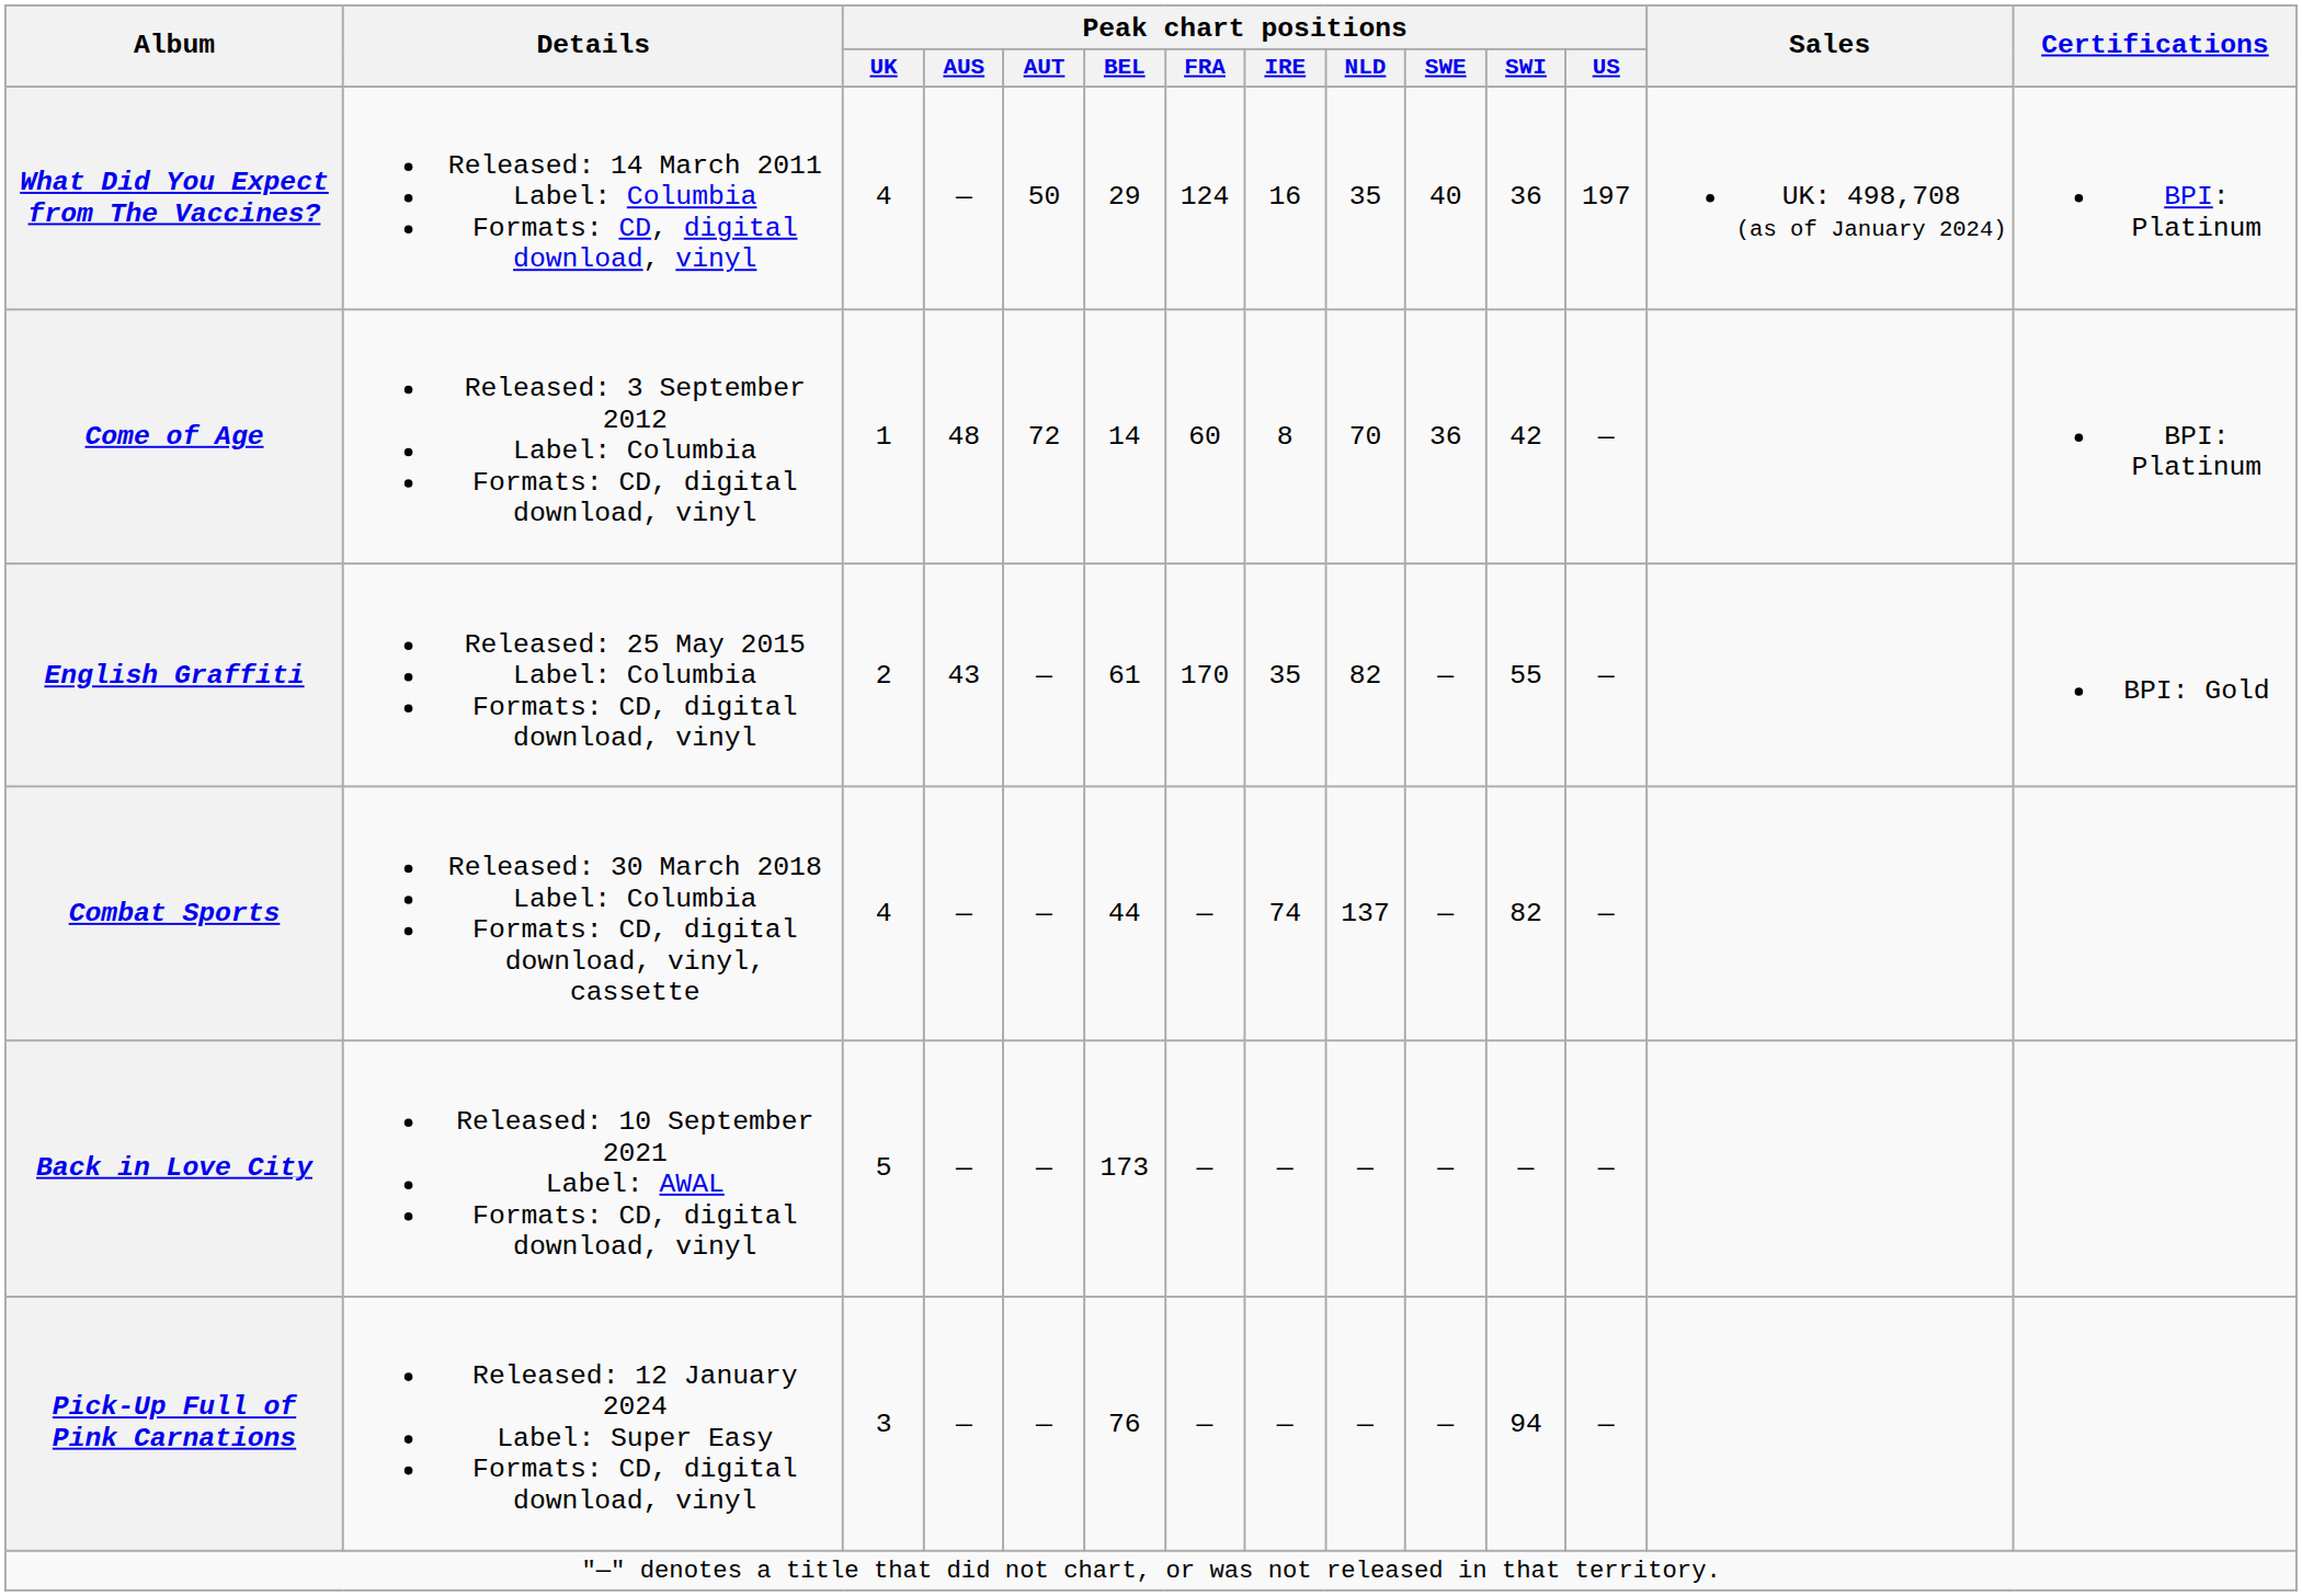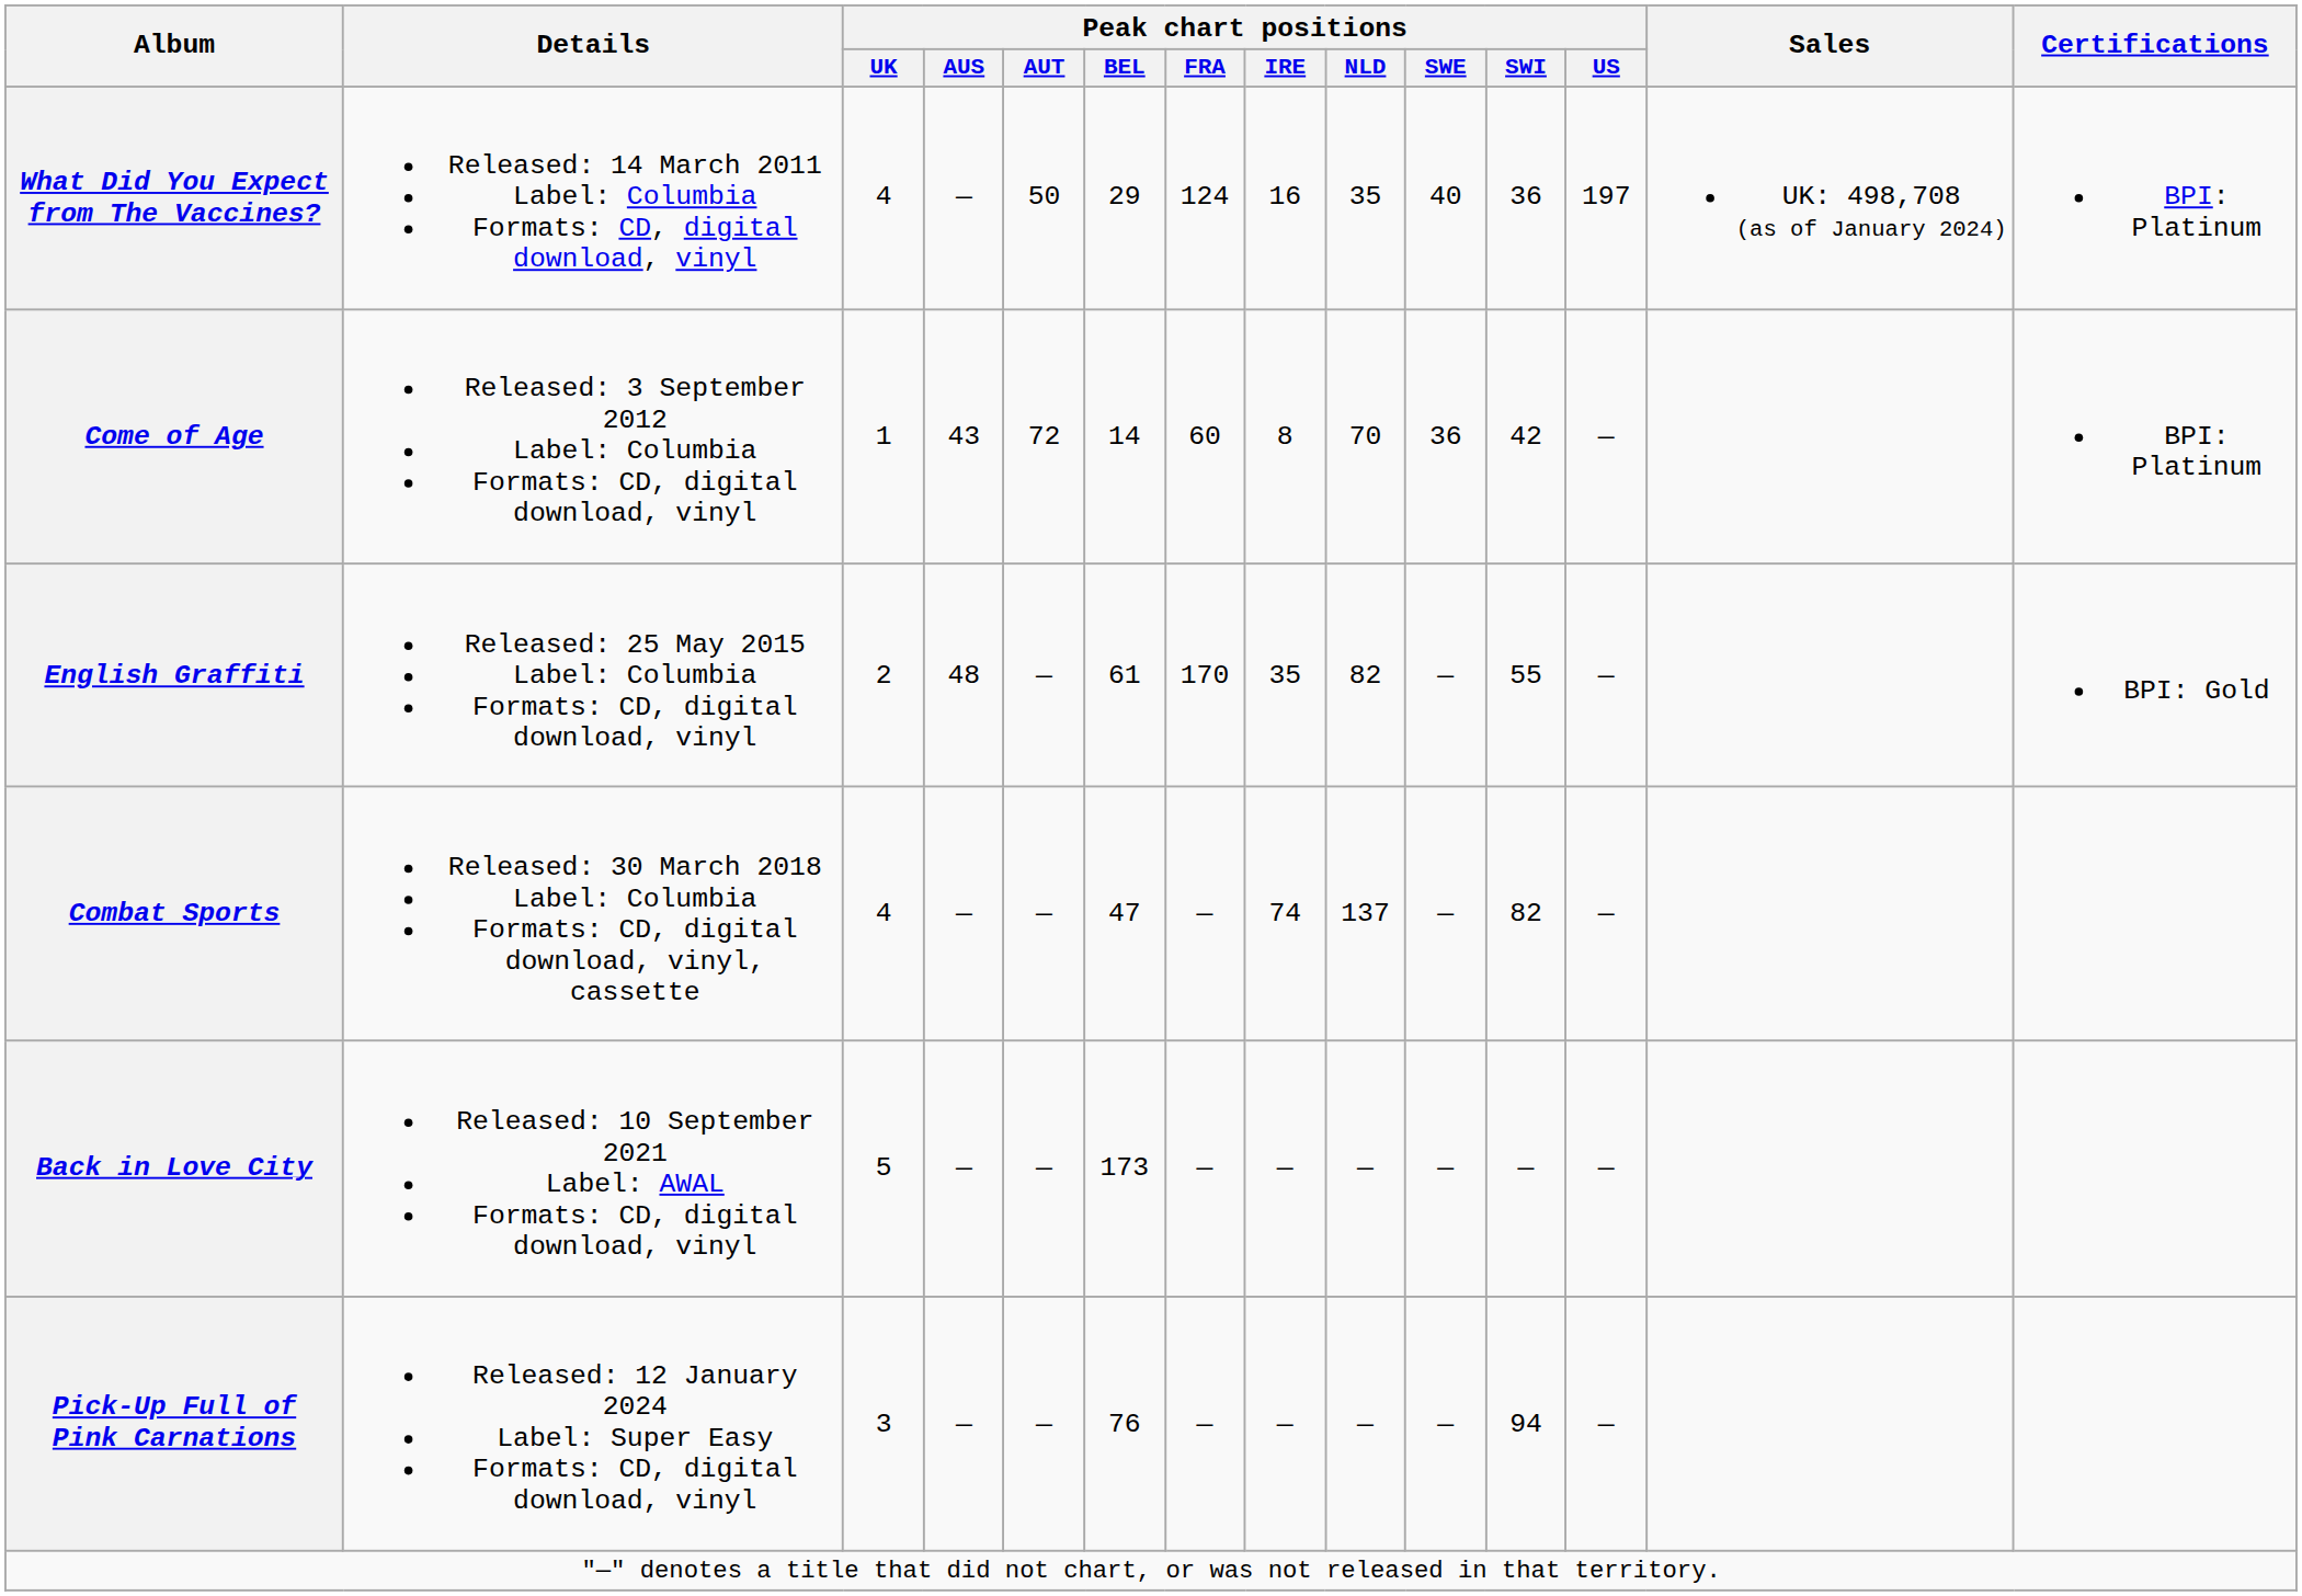 <table class="wikitable plainrowheaders" style="text-align:center;">
 <tr>
 <th scope="col" rowspan="2" style="width:12em;">Album</th>
 <th scope="col" rowspan="2" style="width:18em;">Details</th>
 <th scope="col" colspan="10">Peak chart positions</th>
 <th scope="col" rowspan="2">Sales</th>
 <th scope="col" rowspan="2" style="width:10em;"><a href='#'>Certifications</a></th>
 </tr>
 <tr>
 <th scope="col" style="width:3em;font-size:85%"><a href='#'>UK</a><br></th>
 <th scope="col" style="width:3em;font-size:85%"><a href='#'>AUS</a><br></th>
 <th scope="col" style="width:3em;font-size:85%"><a href='#'>AUT</a><br></th>
 <th scope="col" style="width:3em;font-size:85%"><a href='#'>BEL</a><br></th>
 <th scope="col" style="width:3em;font-size:85%"><a href='#'>FRA</a><br></th>
 <th scope="col" style="width:3em;font-size:85%"><a href='#'>IRE</a><br></th>
 <th scope="col" style="width:3em;font-size:85%"><a href='#'>NLD</a><br></th>
 <th scope="col" style="width:3em;font-size:85%"><a href='#'>SWE</a><br></th>
 <th scope="col" style="width:3em;font-size:85%"><a href='#'>SWI</a><br></th>
 <th scope="col" style="width:3em;font-size:85%"><a href='#'>US</a><br></th>
 </tr>
 <tr>
 <th scope="row"><em><a href='#'>What Did You Expect from The Vaccines?</a></em></th>
 <td><br><ul><li>Released: 14 March 2011</li><li>Label: <a href='#'>Columbia</a></li><li>Formats: <a href='#'>CD</a>, <a href='#'>digital download</a>, <a href='#'>vinyl</a></li></ul></td>
 <td>4</td>
 <td>—</td>
 <td>50</td>
 <td>29</td>
 <td>124</td>
 <td>16</td>
 <td>35</td>
 <td>40</td>
 <td>36</td>
 <td>197</td>
 <td><br><ul><li>UK: 498,708<br><small>(as of January 2024)</small></li></ul></td>
 <td><br><ul><li><a href='#'>BPI</a>: Platinum</li></ul></td>
 </tr>
 <tr>
 <th scope="row"><em><a href='#'>Come of Age</a></em></th>
 <td><br><ul><li>Released: 3 September 2012</li><li>Label: Columbia</li><li>Formats: CD, digital download, vinyl</li></ul></td>
 <td>1</td>
-<td>48</td>
+<td>43</td>
 <td>72</td>
 <td>14</td>
 <td>60</td>
 <td>8</td>
 <td>70</td>
 <td>36</td>
 <td>42</td>
 <td>—</td>
 <td></td>
 <td><br><ul><li>BPI: Platinum</li></ul></td>
 </tr>
 <tr>
 <th scope="row"><em><a href='#'>English Graffiti</a></em></th>
 <td><br><ul><li>Released: 25 May 2015</li><li>Label: Columbia</li><li>Formats: CD, digital download, vinyl</li></ul></td>
 <td>2</td>
-<td>43</td>
+<td>48</td>
 <td>—</td>
 <td>61</td>
 <td>170</td>
 <td>35</td>
 <td>82</td>
 <td>—</td>
 <td>55</td>
 <td>—</td>
 <td></td>
 <td><br><ul><li>BPI: Gold</li></ul></td>
 </tr>
 <tr>
 <th scope="row"><em><a href='#'>Combat Sports</a></em></th>
 <td><br><ul><li>Released: 30 March 2018</li><li>Label: Columbia</li><li>Formats: CD, digital download, vinyl, cassette</li></ul></td>
 <td>4</td>
 <td>—</td>
 <td>—</td>
-<td>44</td>
+<td>47</td>
 <td>—</td>
 <td>74</td>
 <td>137</td>
 <td>—</td>
 <td>82</td>
 <td>—</td>
 <td></td>
 <td></td>
 </tr>
 <tr>
 <th scope="row"><em><a href='#'>Back in Love City</a></em></th>
 <td><br><ul><li>Released: 10 September 2021</li><li>Label: <a href='#'>AWAL</a></li><li>Formats: CD, digital download, vinyl</li></ul></td>
 <td>5</td>
 <td>—</td>
 <td>—</td>
 <td>173</td>
 <td>—</td>
 <td>—</td>
 <td>—</td>
 <td>—</td>
 <td>—</td>
 <td>—</td>
 <td></td>
 <td></td>
 </tr>
 <tr>
 <th scope="row"><em><a href='#'>Pick-Up Full of Pink Carnations</a></em></th>
 <td><br><ul><li>Released: 12 January 2024</li><li>Label: Super Easy</li><li>Formats: CD, digital download, vinyl</li></ul></td>
 <td>3</td>
 <td>—</td>
 <td>—</td>
 <td>76</td>
 <td>—</td>
 <td>—</td>
 <td>—</td>
 <td>—</td>
 <td>94</td>
 <td>—</td>
 <td></td>
 <td></td>
 </tr>
 <tr>
 <td colspan="14" style="font-size:90%">"—" denotes a title that did not chart, or was not released in that territory.</td>
 </tr>
 </table>
